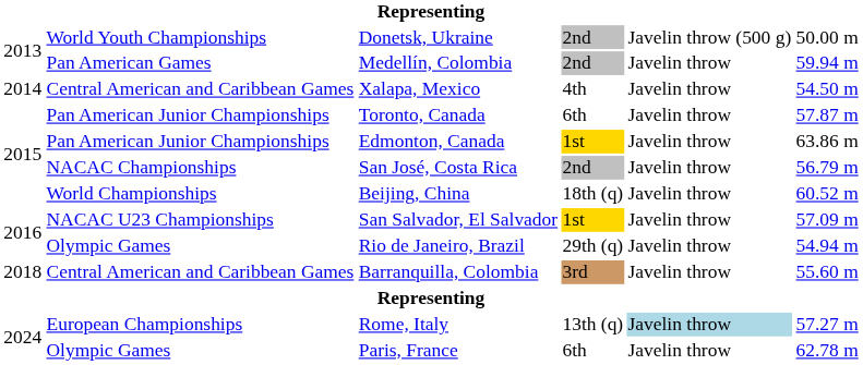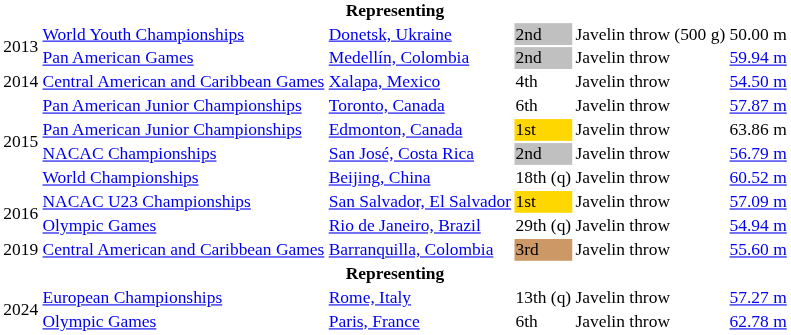 <table>
 <tr>
 <th colspan="6">Representing </th>
 </tr>
 <tr>
 <td rowspan=2>2013</td>
 <td><a href='#'>World Youth Championships</a></td>
 <td><a href='#'>Donetsk, Ukraine</a></td>
 <td bgcolor=silver>2nd</td>
 <td>Javelin throw (500 g)</td>
 <td>50.00 m</td>
 </tr>
 <tr>
 <td><a href='#'>Pan American Games</a></td>
 <td><a href='#'>Medellín, Colombia</a></td>
 <td bgcolor=silver>2nd</td>
 <td>Javelin throw</td>
 <td><a href='#'>59.94 m</a></td>
 </tr>
 <tr>
 <td>2014</td>
 <td><a href='#'>Central American and Caribbean Games</a></td>
 <td><a href='#'>Xalapa, Mexico</a></td>
 <td>4th</td>
 <td>Javelin throw</td>
 <td><a href='#'>54.50 m</a></td>
 </tr>
 <tr>
 <td rowspan=4>2015</td>
 <td><a href='#'>Pan American Junior Championships</a></td>
 <td><a href='#'>Toronto, Canada</a></td>
 <td>6th</td>
 <td>Javelin throw</td>
 <td><a href='#'>57.87 m</a></td>
 </tr>
 <tr>
 <td><a href='#'>Pan American Junior Championships</a></td>
 <td><a href='#'>Edmonton, Canada</a></td>
 <td bgcolor=gold>1st</td>
 <td>Javelin throw</td>
 <td>63.86 m</td>
 </tr>
 <tr>
 <td><a href='#'>NACAC Championships</a></td>
 <td><a href='#'>San José, Costa Rica</a></td>
 <td bgcolor=silver>2nd</td>
 <td>Javelin throw</td>
 <td><a href='#'>56.79 m</a></td>
 </tr>
 <tr>
 <td><a href='#'>World Championships</a></td>
 <td><a href='#'>Beijing, China</a></td>
 <td>18th (q)</td>
 <td>Javelin throw</td>
 <td><a href='#'>60.52 m</a></td>
 </tr>
 <tr>
 <td rowspan=2>2016</td>
 <td><a href='#'>NACAC U23 Championships</a></td>
 <td><a href='#'>San Salvador, El Salvador</a></td>
 <td bgcolor=gold>1st</td>
 <td>Javelin throw</td>
 <td><a href='#'>57.09 m</a></td>
 </tr>
 <tr>
 <td><a href='#'>Olympic Games</a></td>
 <td><a href='#'>Rio de Janeiro, Brazil</a></td>
 <td>29th (q)</td>
 <td>Javelin throw</td>
 <td><a href='#'>54.94 m</a></td>
 </tr>
 <tr>
-<td>2018</td>
+<td>2019</td>
 <td><a href='#'>Central American and Caribbean Games</a></td>
 <td><a href='#'>Barranquilla, Colombia</a></td>
 <td bgcolor=cc9966>3rd</td>
 <td>Javelin throw</td>
 <td><a href='#'>55.60 m</a></td>
 </tr>
 <tr>
 <th colspan="6">Representing </th>
 </tr>
 <tr>
 <td rowspan=2>2024</td>
 <td><a href='#'>European Championships</a></td>
 <td><a href='#'>Rome, Italy</a></td>
 <td>13th (q)</td>
-<td style="background: lightblue;">Javelin throw</td>
+<td>Javelin throw</td>
 <td><a href='#'>57.27 m</a></td>
 </tr>
 <tr>
 <td><a href='#'>Olympic Games</a></td>
 <td><a href='#'>Paris, France</a></td>
 <td>6th</td>
 <td>Javelin throw</td>
 <td><a href='#'>62.78 m</a></td>
 </tr>
 </table>
